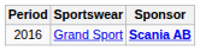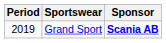 <table class="wikitable" style="text-align: center">
 <tr>
 <th>Period</th>
 <th>Sportswear</th>
 <th>Sponsor</th>
 </tr>
 <tr>
-<td>2016</td>
+<td>2019</td>
 <td> <a href='#'>Grand Sport</a></td>
 <td><strong> <a href='#'>Scania AB</a></strong></td>
 </tr>
 </table>
